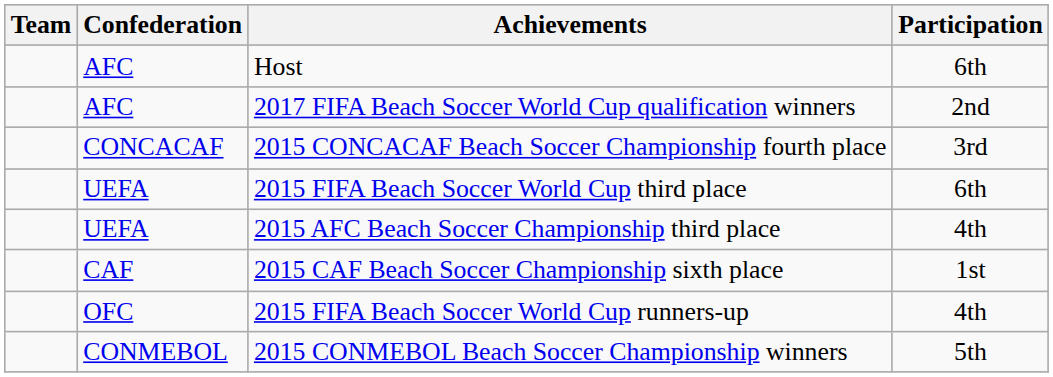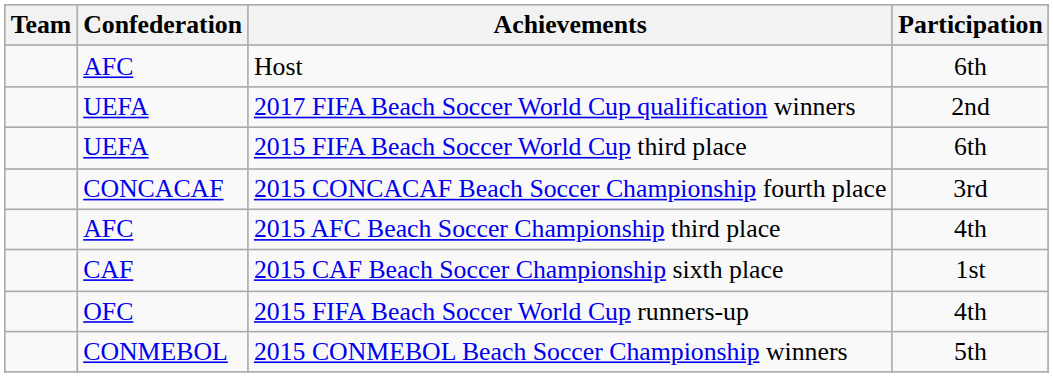 <table class="wikitable">
 <tr>
 <th>Team</th>
 <th>Confederation</th>
 <th>Achievements</th>
 <th>Participation</th>
 </tr>
 <tr>
 <td></td>
 <td><a href='#'>AFC</a></td>
 <td>Host</td>
 <td align=center>6th</td>
 </tr>
 <tr>
 <td></td>
-<td><a href='#'>AFC</a></td>
+<td><a href='#'>UEFA</a></td>
 <td><a href='#'>2017 FIFA Beach Soccer World Cup qualification</a> winners</td>
 <td align=center>2nd</td>
+</tr>
+<tr>
+<td></td>
+<td><a href='#'>UEFA</a></td>
+<td><a href='#'>2015 FIFA Beach Soccer World Cup</a> third place</td>
+<td align=center>6th</td>
 </tr>
 <tr>
 <td></td>
 <td><a href='#'>CONCACAF</a></td>
 <td><a href='#'>2015 CONCACAF Beach Soccer Championship</a> fourth place</td>
 <td align=center>3rd</td>
 </tr>
 <tr>
 <td></td>
-<td><a href='#'>UEFA</a></td>
-<td><a href='#'>2015 FIFA Beach Soccer World Cup</a> third place</td>
-<td align=center>6th</td>
-</tr>
-<tr>
-<td></td>
-<td><a href='#'>UEFA</a></td>
+<td><a href='#'>AFC</a></td>
 <td><a href='#'>2015 AFC Beach Soccer Championship</a> third place</td>
 <td align=center>4th</td>
 </tr>
 <tr>
 <td></td>
 <td><a href='#'>CAF</a></td>
 <td><a href='#'>2015 CAF Beach Soccer Championship</a> sixth place</td>
 <td align=center>1st</td>
 </tr>
 <tr>
 <td></td>
 <td><a href='#'>OFC</a></td>
 <td><a href='#'>2015 FIFA Beach Soccer World Cup</a>  runners-up</td>
 <td align=center>4th</td>
 </tr>
 <tr>
 <td></td>
 <td><a href='#'>CONMEBOL</a></td>
 <td><a href='#'>2015 CONMEBOL Beach Soccer Championship</a> winners</td>
 <td align=center>5th</td>
 </tr>
 </table>
